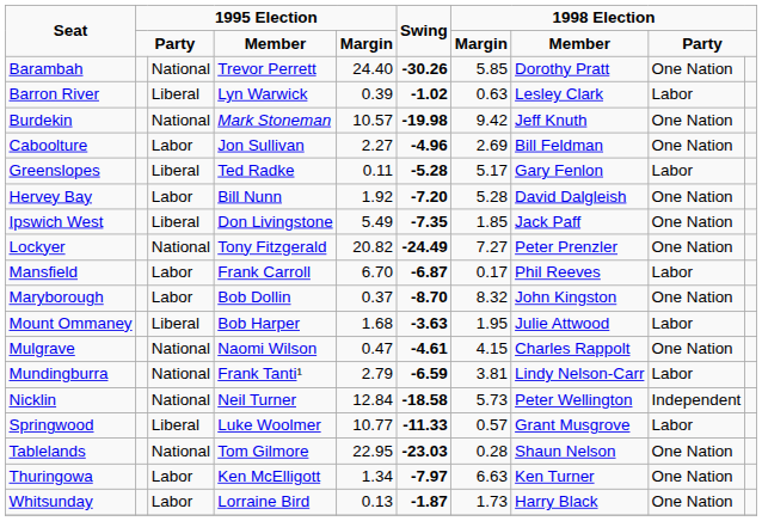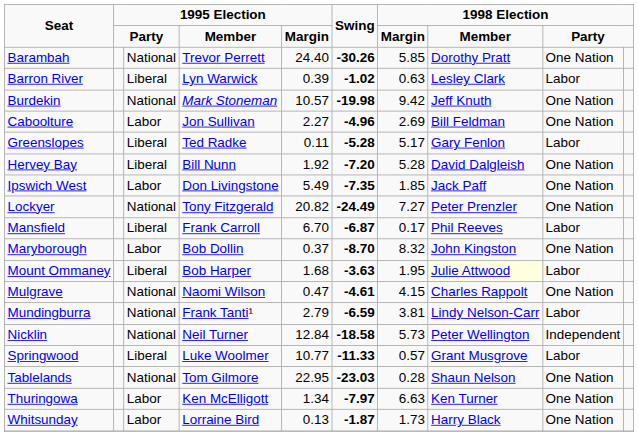 <table class="wikitable">
 <tr>
 <td rowspan="2" style="text-align:center"><strong>Seat</strong></td>
 <td colspan="4" style="text-align:center"><strong>1995 Election</strong></td>
 <td rowspan="2" style="text-align:center"><strong>Swing</strong></td>
 <td colspan="4" style="text-align:center"><strong>1998 Election</strong></td>
 </tr>
 <tr>
 <td colspan="2" style="text-align:center"><strong>Party</strong></td>
 <td style="text-align:center"><strong>Member</strong></td>
 <td style="text-align:center"><strong>Margin</strong></td>
 <td style="text-align:center"><strong>Margin</strong></td>
 <td style="text-align:center"><strong>Member</strong></td>
 <td colspan="2" style="text-align:center"><strong>Party</strong></td>
 </tr>
 <tr>
 <td><a href='#'>Barambah</a></td>
 <td> </td>
 <td>National</td>
 <td><a href='#'>Trevor Perrett</a></td>
 <td style="text-align:right;">24.40</td>
 <td style="text-align:right;"><strong>-30.26</strong></td>
 <td style="text-align:right;">5.85</td>
 <td><a href='#'>Dorothy Pratt</a></td>
 <td>One Nation</td>
 <td> </td>
 </tr>
 <tr>
 <td><a href='#'>Barron River</a></td>
 <td> </td>
 <td>Liberal</td>
 <td><a href='#'>Lyn Warwick</a></td>
 <td style="text-align:right;">0.39</td>
 <td style="text-align:right;"><strong>-1.02</strong></td>
 <td style="text-align:right;">0.63</td>
 <td><a href='#'>Lesley Clark</a></td>
 <td>Labor</td>
 <td> </td>
 </tr>
 <tr>
 <td><a href='#'>Burdekin</a></td>
 <td> </td>
 <td>National</td>
 <td><em><a href='#'>Mark Stoneman</a></em></td>
 <td style="text-align:right;">10.57</td>
 <td style="text-align:right;"><strong>-19.98</strong></td>
 <td style="text-align:right;">9.42</td>
 <td><a href='#'>Jeff Knuth</a></td>
 <td>One Nation</td>
 <td> </td>
 </tr>
 <tr>
 <td><a href='#'>Caboolture</a></td>
 <td> </td>
 <td>Labor</td>
 <td><a href='#'>Jon Sullivan</a></td>
 <td style="text-align:right;">2.27</td>
 <td style="text-align:right;"><strong>-4.96</strong></td>
 <td style="text-align:right;">2.69</td>
 <td><a href='#'>Bill Feldman</a></td>
 <td>One Nation</td>
 <td> </td>
 </tr>
 <tr>
 <td><a href='#'>Greenslopes</a></td>
 <td> </td>
 <td>Liberal</td>
 <td><a href='#'>Ted Radke</a></td>
 <td style="text-align:right;">0.11</td>
 <td style="text-align:right;"><strong>-5.28</strong></td>
 <td style="text-align:right;">5.17</td>
 <td><a href='#'>Gary Fenlon</a></td>
 <td>Labor</td>
 <td> </td>
 </tr>
 <tr>
 <td><a href='#'>Hervey Bay</a></td>
 <td> </td>
-<td>Labor</td>
+<td>Liberal</td>
 <td><a href='#'>Bill Nunn</a></td>
 <td style="text-align:right;">1.92</td>
 <td style="text-align:right;"><strong>-7.20</strong></td>
 <td style="text-align:right;">5.28</td>
 <td><a href='#'>David Dalgleish</a></td>
 <td>One Nation</td>
 <td> </td>
 </tr>
 <tr>
 <td><a href='#'>Ipswich West</a></td>
 <td> </td>
-<td>Liberal</td>
+<td>Labor</td>
 <td><a href='#'>Don Livingstone</a></td>
 <td style="text-align:right;">5.49</td>
 <td style="text-align:right;"><strong>-7.35</strong></td>
 <td style="text-align:right;">1.85</td>
 <td><a href='#'>Jack Paff</a></td>
 <td>One Nation</td>
 <td> </td>
 </tr>
 <tr>
 <td><a href='#'>Lockyer</a></td>
 <td> </td>
 <td>National</td>
 <td><a href='#'>Tony Fitzgerald</a></td>
 <td style="text-align:right;">20.82</td>
 <td style="text-align:right;"><strong>-24.49</strong></td>
 <td style="text-align:right;">7.27</td>
 <td><a href='#'>Peter Prenzler</a></td>
 <td>One Nation</td>
 <td> </td>
 </tr>
 <tr>
 <td><a href='#'>Mansfield</a></td>
 <td> </td>
-<td>Labor</td>
+<td>Liberal</td>
 <td><a href='#'>Frank Carroll</a></td>
 <td style="text-align:right;">6.70</td>
 <td style="text-align:right;"><strong>-6.87</strong></td>
 <td style="text-align:right;">0.17</td>
 <td><a href='#'>Phil Reeves</a></td>
 <td>Labor</td>
 <td> </td>
 </tr>
 <tr>
 <td><a href='#'>Maryborough</a></td>
 <td> </td>
 <td>Labor</td>
 <td><a href='#'>Bob Dollin</a></td>
 <td style="text-align:right;">0.37</td>
 <td style="text-align:right;"><strong>-8.70</strong></td>
 <td style="text-align:right;">8.32</td>
 <td><a href='#'>John Kingston</a></td>
 <td>One Nation</td>
 <td> </td>
 </tr>
 <tr>
 <td><a href='#'>Mount Ommaney</a></td>
 <td> </td>
 <td>Liberal</td>
 <td><a href='#'>Bob Harper</a></td>
 <td style="text-align:right;">1.68</td>
 <td style="text-align:right;"><strong>-3.63</strong></td>
 <td style="text-align:right;">1.95</td>
-<td><a href='#'>Julie Attwood</a></td>
+<td style="background: lightyellow;"><a href='#'>Julie Attwood</a></td>
 <td>Labor</td>
 <td> </td>
 </tr>
 <tr>
 <td><a href='#'>Mulgrave</a></td>
 <td> </td>
 <td>National</td>
 <td><a href='#'>Naomi Wilson</a></td>
 <td style="text-align:right;">0.47</td>
 <td style="text-align:right;"><strong>-4.61</strong></td>
 <td style="text-align:right;">4.15</td>
 <td><a href='#'>Charles Rappolt</a></td>
 <td>One Nation</td>
 <td> </td>
 </tr>
 <tr>
 <td><a href='#'>Mundingburra</a></td>
 <td> </td>
 <td>National</td>
 <td><a href='#'>Frank Tanti</a>¹</td>
 <td style="text-align:right;">2.79</td>
 <td style="text-align:right;"><strong>-6.59</strong></td>
 <td style="text-align:right;">3.81</td>
 <td><a href='#'>Lindy Nelson-Carr</a></td>
 <td>Labor</td>
 <td> </td>
 </tr>
 <tr>
 <td><a href='#'>Nicklin</a></td>
 <td> </td>
 <td>National</td>
 <td><a href='#'>Neil Turner</a></td>
 <td style="text-align:right;">12.84</td>
 <td style="text-align:right;"><strong>-18.58</strong></td>
 <td style="text-align:right;">5.73</td>
 <td><a href='#'>Peter Wellington</a></td>
 <td>Independent</td>
 <td> </td>
 </tr>
 <tr>
 <td><a href='#'>Springwood</a></td>
 <td> </td>
 <td>Liberal</td>
 <td><a href='#'>Luke Woolmer</a></td>
 <td style="text-align:right;">10.77</td>
 <td style="text-align:right;"><strong>-11.33</strong></td>
 <td style="text-align:right;">0.57</td>
 <td><a href='#'>Grant Musgrove</a></td>
 <td>Labor</td>
 <td> </td>
 </tr>
 <tr>
 <td><a href='#'>Tablelands</a></td>
 <td> </td>
 <td>National</td>
 <td><a href='#'>Tom Gilmore</a></td>
 <td style="text-align:right;">22.95</td>
 <td style="text-align:right;"><strong>-23.03</strong></td>
 <td style="text-align:right;">0.28</td>
 <td><a href='#'>Shaun Nelson</a></td>
 <td>One Nation</td>
 <td> </td>
 </tr>
 <tr>
 <td><a href='#'>Thuringowa</a></td>
 <td> </td>
 <td>Labor</td>
 <td><a href='#'>Ken McElligott</a></td>
 <td style="text-align:right;">1.34</td>
 <td style="text-align:right;"><strong>-7.97</strong></td>
 <td style="text-align:right;">6.63</td>
 <td><a href='#'>Ken Turner</a></td>
 <td>One Nation</td>
 <td> </td>
 </tr>
 <tr>
 <td><a href='#'>Whitsunday</a></td>
 <td> </td>
 <td>Labor</td>
 <td><a href='#'>Lorraine Bird</a></td>
 <td style="text-align:right;">0.13</td>
 <td style="text-align:right;"><strong>-1.87</strong></td>
 <td style="text-align:right;">1.73</td>
 <td><a href='#'>Harry Black</a></td>
 <td>One Nation</td>
 <td> </td>
 </tr>
 <tr>
 </tr>
 </table>
